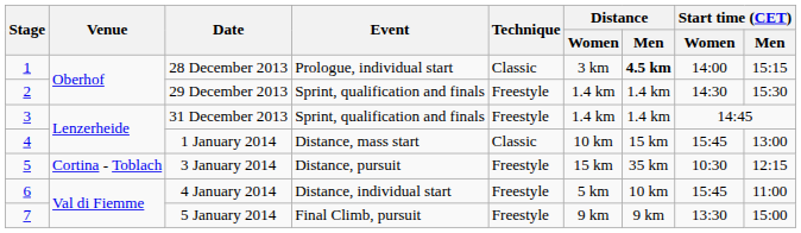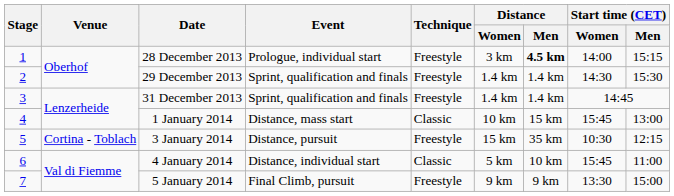 <table class="wikitable">
 <tr>
 <th rowspan=2>Stage</th>
 <th rowspan=2>Venue</th>
 <th rowspan=2>Date</th>
 <th rowspan=2>Event</th>
 <th rowspan=2>Technique</th>
 <th colspan=2>Distance</th>
 <th colspan=2>Start time (<a href='#'>CET</a>)</th>
 </tr>
 <tr>
 <th>Women</th>
 <th>Men</th>
 <th>Women</th>
 <th>Men</th>
 </tr>
 <tr align="center">
 <td><a href='#'>1</a></td>
 <td rowspan=2 align="left"><a href='#'>Oberhof</a> </td>
 <td>28 December 2013</td>
 <td align="left">Prologue, individual start</td>
-<td align="left">Classic</td>
+<td align="left">Freestyle</td>
 <td>3 km</td>
 <td><strong>4.5 km</strong></td>
 <td>14:00</td>
 <td>15:15</td>
 </tr>
 <tr align="center">
 <td><a href='#'>2</a></td>
 <td>29 December 2013</td>
 <td align="left">Sprint, qualification and finals</td>
 <td align="left">Freestyle</td>
 <td>1.4 km</td>
 <td>1.4 km</td>
 <td>14:30</td>
 <td>15:30</td>
 </tr>
 <tr align="center">
 <td><a href='#'>3</a></td>
 <td rowspan=2  align="left"><a href='#'>Lenzerheide</a> </td>
 <td>31 December 2013</td>
 <td align="left">Sprint, qualification and finals</td>
 <td align="left">Freestyle</td>
 <td>1.4 km</td>
 <td>1.4 km</td>
 <td colspan=2>14:45</td>
 </tr>
 <tr align="center">
 <td><a href='#'>4</a></td>
 <td>1 January 2014</td>
 <td align="left">Distance, mass start</td>
 <td align="left">Classic</td>
 <td>10 km</td>
 <td>15 km</td>
 <td>15:45</td>
 <td>13:00</td>
 </tr>
 <tr align="center">
 <td><a href='#'>5</a></td>
 <td align="left"><a href='#'>Cortina</a> - <a href='#'>Toblach</a> </td>
 <td>3 January 2014</td>
 <td align="left">Distance, pursuit</td>
 <td align="left">Freestyle</td>
 <td>15 km</td>
 <td>35 km</td>
 <td>10:30</td>
 <td>12:15</td>
 </tr>
 <tr align="center">
 <td><a href='#'>6</a></td>
 <td rowspan=2 align="left"><a href='#'>Val di Fiemme</a> </td>
 <td>4 January 2014</td>
 <td align="left">Distance, individual start</td>
-<td align="left">Freestyle</td>
+<td align="left">Classic</td>
 <td>5 km</td>
 <td>10 km</td>
 <td>15:45</td>
 <td>11:00</td>
 </tr>
 <tr align="center">
 <td><a href='#'>7</a></td>
 <td>5 January 2014</td>
 <td align="left">Final Climb, pursuit</td>
 <td align="left">Freestyle</td>
 <td>9 km</td>
 <td>9 km</td>
 <td>13:30</td>
 <td>15:00</td>
 </tr>
 </table>
